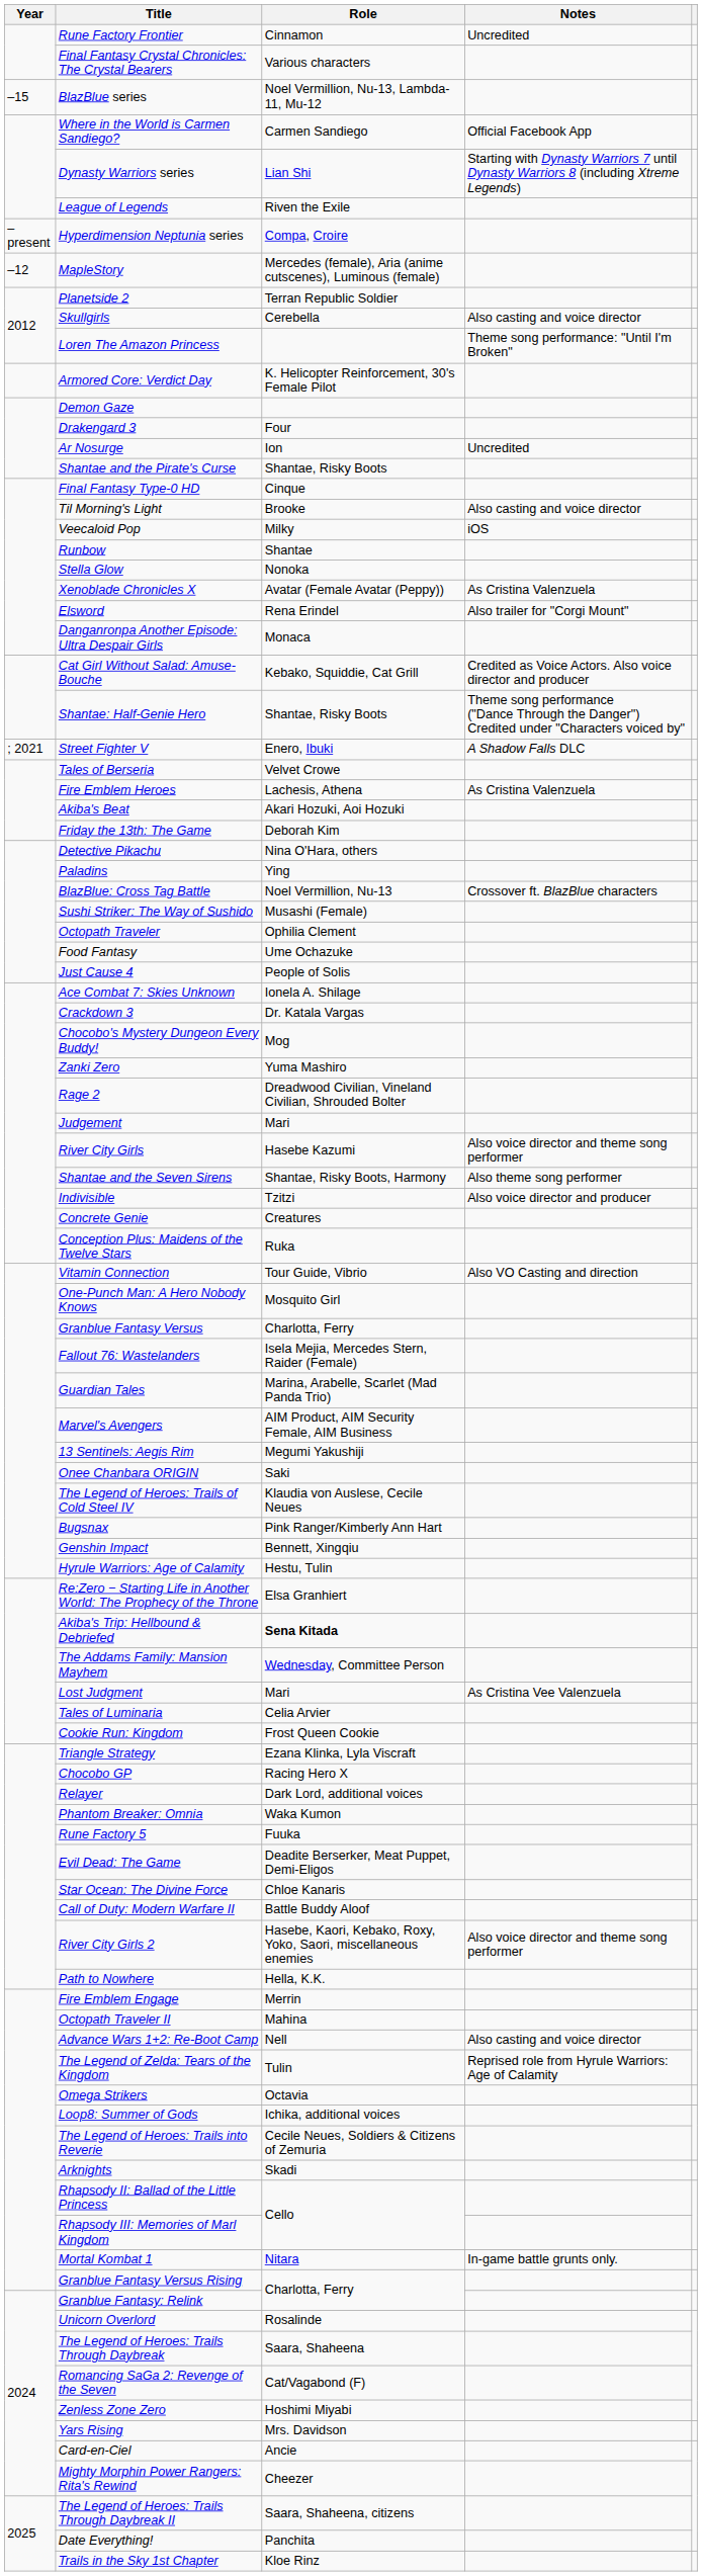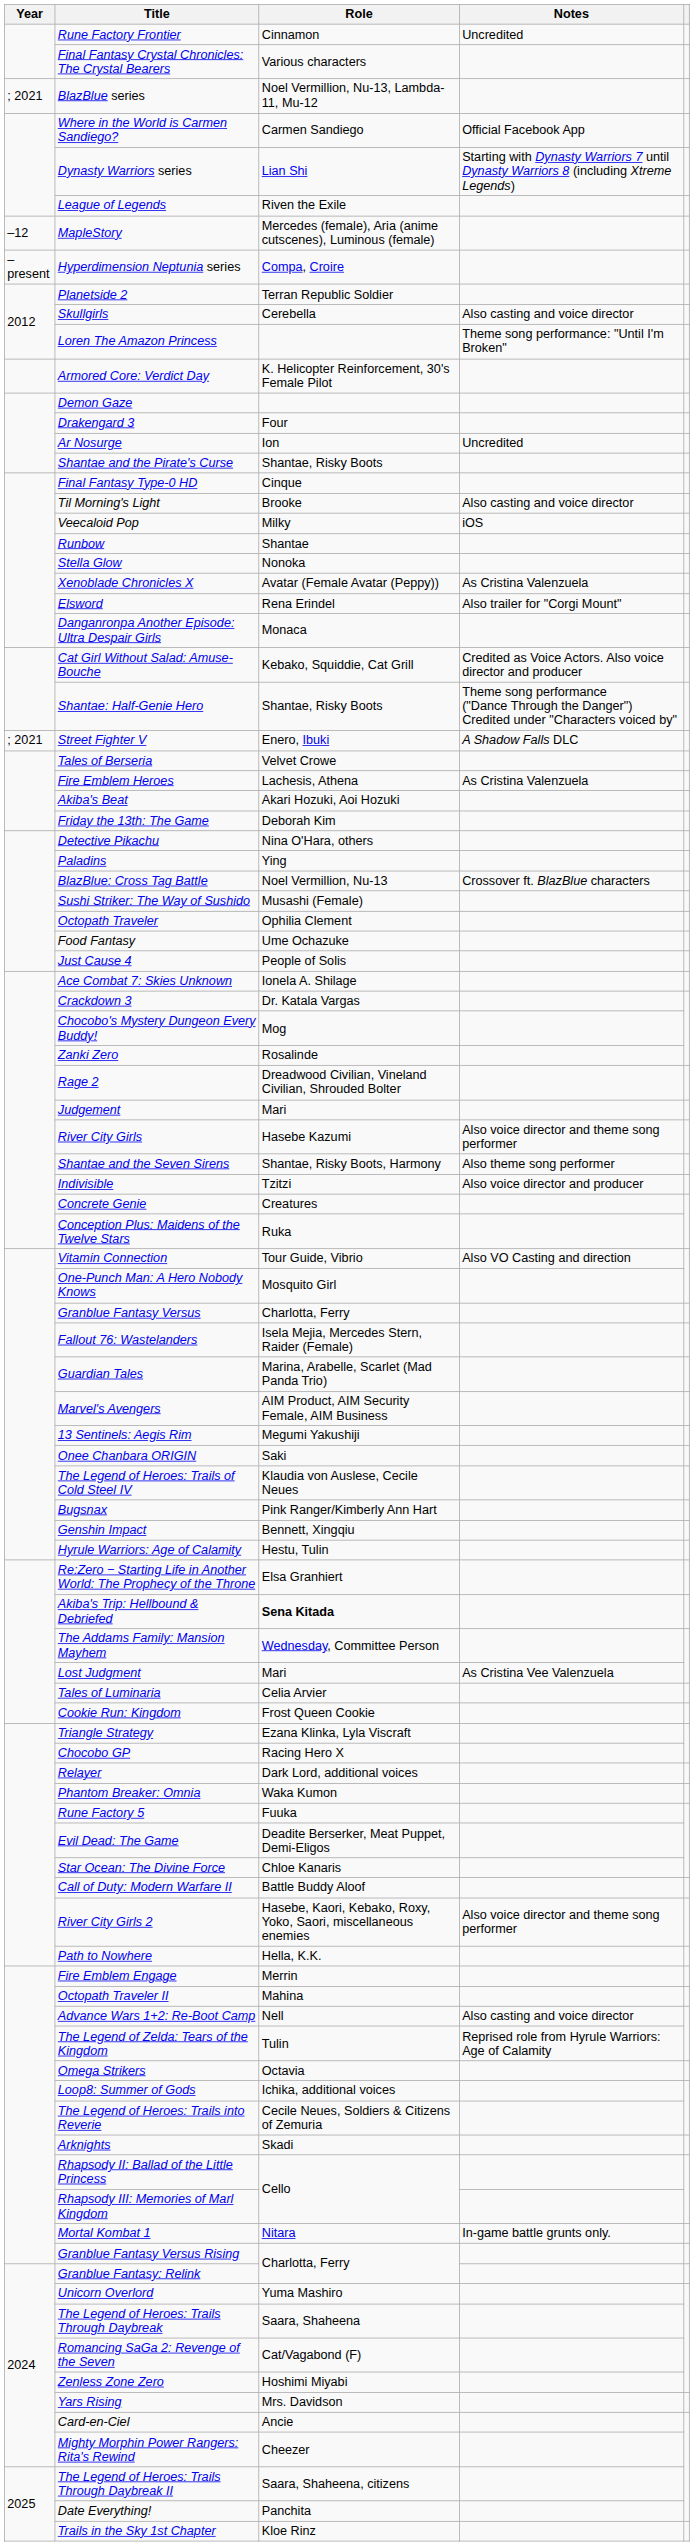 <table class="wikitable sortable plainrowheaders">
 <tr>
 <th>Year</th>
 <th>Title</th>
 <th>Role</th>
 <th class="unsortable">Notes</th>
 <th class="unsortable"></th>
 </tr>
 <tr>
 <td rowspan="2"></td>
 <td><em><a href='#'>Rune Factory Frontier</a></em></td>
 <td>Cinnamon </td>
 <td>Uncredited</td>
 <td></td>
 </tr>
 <tr>
 <td><em><a href='#'>Final Fantasy Crystal Chronicles: The Crystal Bearers</a></em></td>
 <td>Various characters</td>
 <td></td>
 <td></td>
 </tr>
 <tr>
-<td>–15</td>
+<td>; 2021</td>
 <td><em><a href='#'>BlazBlue</a></em> series</td>
 <td>Noel Vermillion, Nu-13, Lambda-11, Mu-12</td>
 <td></td>
 <td></td>
 </tr>
 <tr>
 <td rowspan="3"></td>
 <td><em><a href='#'>Where in the World is Carmen Sandiego?</a></em></td>
 <td>Carmen Sandiego</td>
 <td>Official Facebook App</td>
 <td></td>
 </tr>
 <tr>
 <td><em><a href='#'>Dynasty Warriors</a></em> series</td>
 <td><a href='#'>Lian Shi</a></td>
 <td>Starting with <em><a href='#'>Dynasty Warriors 7</a></em> until <em><a href='#'>Dynasty Warriors 8</a></em> (including <em>Xtreme Legends</em>)</td>
 <td></td>
 </tr>
 <tr>
 <td><em><a href='#'>League of Legends</a></em></td>
 <td>Riven the Exile</td>
 <td></td>
 <td></td>
 </tr>
 <tr>
-<td>–present</td>
-<td><em><a href='#'>Hyperdimension Neptunia</a></em> series</td>
-<td><a href='#'>Compa</a>, <a href='#'>Croire</a></td>
+<td>–12</td>
+<td><em><a href='#'>MapleStory</a></em></td>
+<td>Mercedes (female), Aria (anime cutscenes), Luminous (female)</td>
 <td></td>
 <td></td>
 </tr>
 <tr>
-<td>–12</td>
-<td><em><a href='#'>MapleStory</a></em></td>
-<td>Mercedes (female), Aria (anime cutscenes), Luminous (female)</td>
+<td>–present</td>
+<td><em><a href='#'>Hyperdimension Neptunia</a></em> series</td>
+<td><a href='#'>Compa</a>, <a href='#'>Croire</a></td>
 <td></td>
 <td></td>
 </tr>
 <tr>
 <td rowspan="3">2012</td>
 <td><a href='#'><em>Planetside 2</em></a></td>
 <td>Terran Republic Soldier</td>
 <td></td>
 <td></td>
 </tr>
 <tr>
 <td><em><a href='#'>Skullgirls</a></em></td>
 <td>Cerebella</td>
 <td>Also casting and voice director</td>
 <td></td>
 </tr>
 <tr>
 <td><em><a href='#'>Loren The Amazon Princess</a></em></td>
 <td></td>
 <td>Theme song performance: "Until I'm Broken"</td>
 <td></td>
 </tr>
 <tr>
 <td></td>
 <td><em><a href='#'>Armored Core: Verdict Day</a></em></td>
 <td>K. Helicopter Reinforcement, 30's Female Pilot</td>
 <td></td>
 <td></td>
 </tr>
 <tr>
 <td rowspan="4"></td>
 <td><em><a href='#'>Demon Gaze</a></em></td>
 <td></td>
 <td></td>
 <td></td>
 </tr>
 <tr>
 <td><em><a href='#'>Drakengard 3</a></em></td>
 <td>Four</td>
 <td></td>
 <td></td>
 </tr>
 <tr>
 <td><em><a href='#'>Ar Nosurge</a></em></td>
 <td>Ion</td>
 <td>Uncredited</td>
 <td></td>
 </tr>
 <tr>
 <td><em><a href='#'>Shantae and the Pirate's Curse</a></em></td>
 <td>Shantae, Risky Boots</td>
 <td></td>
 <td></td>
 </tr>
 <tr>
 <td rowspan="8"></td>
 <td><em><a href='#'>Final Fantasy Type-0 HD</a></em></td>
 <td>Cinque</td>
 <td></td>
 <td></td>
 </tr>
 <tr>
 <td><em>Til Morning's Light</em></td>
 <td>Brooke</td>
 <td>Also casting and voice director</td>
 <td></td>
 </tr>
 <tr>
 <td><em>Veecaloid Pop</em></td>
 <td>Milky</td>
 <td> iOS</td>
 <td></td>
 </tr>
 <tr>
 <td><em><a href='#'>Runbow</a></em></td>
 <td>Shantae</td>
 <td></td>
 <td></td>
 </tr>
 <tr>
 <td><em><a href='#'>Stella Glow</a></em></td>
 <td>Nonoka</td>
 <td></td>
 <td></td>
 </tr>
 <tr>
 <td><em><a href='#'>Xenoblade Chronicles X</a></em></td>
 <td>Avatar (Female Avatar (Peppy))</td>
 <td>As Cristina Valenzuela</td>
 <td></td>
 </tr>
 <tr>
 <td><em><a href='#'>Elsword</a></em></td>
 <td>Rena Erindel</td>
 <td>Also trailer for "Corgi Mount"</td>
 <td></td>
 </tr>
 <tr>
 <td><em><a href='#'>Danganronpa Another Episode: Ultra Despair Girls</a></em></td>
 <td>Monaca</td>
 <td></td>
 <td></td>
 </tr>
 <tr>
 <td rowspan="2"></td>
 <td><em><a href='#'>Cat Girl Without Salad: Amuse-Bouche</a></em></td>
 <td>Kebako, Squiddie, Cat Grill</td>
 <td>Credited as Voice Actors. Also voice director and producer</td>
 <td></td>
 </tr>
 <tr>
 <td><em><a href='#'>Shantae: Half-Genie Hero</a></em></td>
 <td>Shantae, Risky Boots</td>
 <td>Theme song performance<br>("Dance Through the Danger")<br>Credited under "Characters voiced by"</td>
 <td></td>
 </tr>
 <tr>
 <td>; 2021</td>
 <td><em><a href='#'>Street Fighter V</a></em></td>
 <td>Enero, <a href='#'>Ibuki</a></td>
 <td><em>A Shadow Falls</em> DLC</td>
 <td></td>
 </tr>
 <tr>
 <td rowspan="4"></td>
 <td><em><a href='#'>Tales of Berseria</a></em></td>
 <td>Velvet Crowe</td>
 <td></td>
 <td></td>
 </tr>
 <tr>
 <td><em><a href='#'>Fire Emblem Heroes</a></em></td>
 <td>Lachesis, Athena</td>
 <td>As Cristina Valenzuela</td>
 <td></td>
 </tr>
 <tr>
 <td><em><a href='#'>Akiba's Beat</a></em></td>
 <td>Akari Hozuki, Aoi Hozuki</td>
 <td></td>
 <td></td>
 </tr>
 <tr>
 <td><em><a href='#'>Friday the 13th: The Game</a></em></td>
 <td>Deborah Kim</td>
 <td></td>
 <td></td>
 </tr>
 <tr>
 <td rowspan="7"></td>
 <td><em><a href='#'>Detective Pikachu</a></em></td>
 <td>Nina O'Hara, others</td>
 <td></td>
 <td></td>
 </tr>
 <tr>
 <td><em><a href='#'>Paladins</a></em></td>
 <td>Ying</td>
 <td></td>
 <td></td>
 </tr>
 <tr>
 <td><em><a href='#'>BlazBlue: Cross Tag Battle</a></em></td>
 <td>Noel Vermillion, Nu-13</td>
 <td>Crossover ft. <em>BlazBlue</em> characters</td>
 <td></td>
 </tr>
 <tr>
 <td><em><a href='#'>Sushi Striker: The Way of Sushido</a></em></td>
 <td>Musashi (Female)</td>
 <td></td>
 <td></td>
 </tr>
 <tr>
 <td><em><a href='#'>Octopath Traveler</a></em></td>
 <td>Ophilia Clement</td>
 <td></td>
 <td></td>
 </tr>
 <tr>
 <td><em>Food Fantasy</em></td>
 <td>Ume Ochazuke</td>
 <td></td>
 <td></td>
 </tr>
 <tr>
 <td><em><a href='#'>Just Cause 4</a></em></td>
 <td>People of Solis</td>
 <td></td>
 <td></td>
 </tr>
 <tr>
 <td rowspan="11"></td>
 <td><em><a href='#'>Ace Combat 7: Skies Unknown</a></em></td>
 <td>Ionela A. Shilage</td>
 <td></td>
 <td></td>
 </tr>
 <tr>
 <td><em><a href='#'>Crackdown 3</a></em></td>
 <td>Dr. Katala Vargas</td>
 <td></td>
 <td rowspan="3"></td>
 </tr>
 <tr>
 <td><em><a href='#'>Chocobo's Mystery Dungeon Every Buddy!</a></em></td>
 <td>Mog</td>
 <td></td>
 </tr>
 <tr>
 <td><em><a href='#'>Zanki Zero</a></em></td>
-<td>Yuma Mashiro</td>
+<td>Rosalinde</td>
 <td></td>
 </tr>
 <tr>
 <td><em><a href='#'>Rage 2</a></em></td>
 <td>Dreadwood Civilian, Vineland Civilian, Shrouded Bolter</td>
 <td></td>
 <td></td>
 </tr>
 <tr>
 <td><em><a href='#'>Judgement</a></em></td>
 <td>Mari</td>
 <td></td>
 <td></td>
 </tr>
 <tr>
 <td><em><a href='#'>River City Girls</a></em></td>
 <td>Hasebe Kazumi</td>
 <td>Also voice director and theme song performer</td>
 <td></td>
 </tr>
 <tr>
 <td><em><a href='#'>Shantae and the Seven Sirens</a></em></td>
 <td>Shantae, Risky Boots, Harmony</td>
 <td>Also theme song performer</td>
 <td></td>
 </tr>
 <tr>
 <td><em><a href='#'>Indivisible</a></em></td>
 <td>Tzitzi</td>
 <td>Also voice director and producer</td>
 <td></td>
 </tr>
 <tr>
 <td><em><a href='#'>Concrete Genie</a></em></td>
 <td>Creatures</td>
 <td></td>
 <td rowspan="2"></td>
 </tr>
 <tr>
 <td><em><a href='#'>Conception Plus: Maidens of the Twelve Stars</a></em></td>
 <td>Ruka</td>
 <td></td>
 </tr>
 <tr>
 <td rowspan="12"></td>
 <td><em><a href='#'>Vitamin Connection</a></em></td>
 <td>Tour Guide, Vibrio</td>
 <td>Also VO Casting and direction</td>
 <td rowspan="2"></td>
 </tr>
 <tr>
 <td><em><a href='#'>One-Punch Man: A Hero Nobody Knows</a></em></td>
 <td>Mosquito Girl</td>
 <td></td>
 </tr>
 <tr>
 <td><em><a href='#'>Granblue Fantasy Versus</a></em></td>
 <td>Charlotta, Ferry</td>
 <td></td>
 <td></td>
 </tr>
 <tr>
 <td><em><a href='#'>Fallout 76: Wastelanders</a></em></td>
 <td>Isela Mejia, Mercedes Stern, Raider (Female)</td>
 <td></td>
 <td></td>
 </tr>
 <tr>
 <td><em><a href='#'>Guardian Tales</a></em></td>
 <td>Marina, Arabelle, Scarlet (Mad Panda Trio)</td>
 <td></td>
 <td></td>
 </tr>
 <tr>
 <td><a href='#'><em>Marvel's Avengers</em></a></td>
 <td>AIM Product, AIM Security Female, AIM Business</td>
 <td></td>
 <td></td>
 </tr>
 <tr>
 <td><em><a href='#'>13 Sentinels: Aegis Rim</a></em></td>
 <td>Megumi Yakushiji</td>
 <td></td>
 <td></td>
 </tr>
 <tr>
 <td><em><a href='#'>Onee Chanbara ORIGIN</a></em></td>
 <td>Saki</td>
 <td></td>
 <td></td>
 </tr>
 <tr>
 <td><em><a href='#'>The Legend of Heroes: Trails of Cold Steel IV</a></em></td>
 <td>Klaudia von Auslese, Cecile Neues</td>
 <td></td>
 <td></td>
 </tr>
 <tr>
 <td><em><a href='#'>Bugsnax</a></em></td>
 <td>Pink Ranger/Kimberly Ann Hart</td>
 <td></td>
 <td></td>
 </tr>
 <tr>
 <td><em><a href='#'>Genshin Impact</a></em></td>
 <td>Bennett, Xingqiu</td>
 <td></td>
 <td></td>
 </tr>
 <tr>
 <td><em><a href='#'>Hyrule Warriors: Age of Calamity</a></em></td>
 <td>Hestu, Tulin</td>
 <td></td>
 <td></td>
 </tr>
 <tr>
 <td rowspan="6"></td>
 <td><em><a href='#'>Re:Zero − Starting Life in Another World: The Prophecy of the Throne</a></em></td>
 <td>Elsa Granhiert</td>
 <td></td>
 <td></td>
 </tr>
 <tr>
 <td><em><a href='#'>Akiba's Trip: Hellbound & Debriefed</a></em></td>
 <td><strong>Sena Kitada</strong></td>
 <td></td>
 <td></td>
 </tr>
 <tr>
 <td><em><a href='#'>The Addams Family: Mansion Mayhem</a></em></td>
 <td><a href='#'>Wednesday</a>, Committee Person</td>
 <td></td>
 <td rowspan="2"></td>
 </tr>
 <tr>
 <td><em><a href='#'>Lost Judgment</a></em></td>
 <td>Mari</td>
 <td>As Cristina Vee Valenzuela</td>
 </tr>
 <tr>
 <td><em><a href='#'>Tales of Luminaria</a></em></td>
 <td>Celia Arvier</td>
 <td></td>
 <td></td>
 </tr>
 <tr>
 <td><em><a href='#'>Cookie Run: Kingdom</a></em></td>
 <td>Frost Queen Cookie</td>
 <td></td>
 <td></td>
 </tr>
 <tr>
 <td rowspan="10"></td>
 <td><em><a href='#'>Triangle Strategy</a></em></td>
 <td>Ezana Klinka, Lyla Viscraft</td>
 <td></td>
 <td rowspan="2"></td>
 </tr>
 <tr>
 <td><em><a href='#'>Chocobo GP</a></em></td>
 <td>Racing Hero X</td>
 <td></td>
 </tr>
 <tr>
 <td><em><a href='#'>Relayer</a></em></td>
 <td>Dark Lord, additional voices</td>
 <td></td>
 <td></td>
 </tr>
 <tr>
 <td><em><a href='#'>Phantom Breaker: Omnia</a></em></td>
 <td>Waka Kumon</td>
 <td></td>
 <td></td>
 </tr>
 <tr>
 <td><em><a href='#'>Rune Factory 5</a></em></td>
 <td>Fuuka</td>
 <td></td>
 <td rowspan="3"></td>
 </tr>
 <tr>
 <td><em><a href='#'>Evil Dead: The Game</a></em></td>
 <td>Deadite Berserker, Meat Puppet, Demi-Eligos</td>
 <td></td>
 </tr>
 <tr>
 <td><em><a href='#'>Star Ocean: The Divine Force</a></em></td>
 <td>Chloe Kanaris</td>
 <td></td>
 </tr>
 <tr>
 <td><a href='#'><em>Call of Duty: Modern Warfare II</em></a></td>
 <td>Battle Buddy Aloof</td>
 <td></td>
 <td></td>
 </tr>
 <tr>
 <td><em><a href='#'>River City Girls 2</a></em></td>
 <td>Hasebe, Kaori, Kebako, Roxy, Yoko, Saori, miscellaneous enemies</td>
 <td>Also voice director and theme song performer</td>
 <td></td>
 </tr>
 <tr>
 <td><em><a href='#'>Path to Nowhere</a></em></td>
 <td>Hella, K.K.</td>
 <td></td>
 <td></td>
 </tr>
 <tr>
 <td rowspan="12"></td>
 <td><em><a href='#'>Fire Emblem Engage</a></em></td>
 <td>Merrin</td>
 <td></td>
 <td></td>
 </tr>
 <tr>
 <td><em><a href='#'>Octopath Traveler II</a></em></td>
 <td>Mahina</td>
 <td></td>
 <td></td>
 </tr>
 <tr>
 <td><em><a href='#'>Advance Wars 1+2: Re-Boot Camp</a></em></td>
 <td>Nell</td>
 <td>Also casting and voice director</td>
 <td rowspan="2"></td>
 </tr>
 <tr>
 <td><em><a href='#'>The Legend of Zelda: Tears of the Kingdom</a></em></td>
 <td>Tulin</td>
 <td>Reprised role from Hyrule Warriors: Age of Calamity</td>
 </tr>
 <tr>
 <td><em><a href='#'>Omega Strikers</a></em></td>
 <td>Octavia</td>
 <td></td>
 <td></td>
 </tr>
 <tr>
 <td><em><a href='#'>Loop8: Summer of Gods</a></em></td>
 <td>Ichika, additional voices</td>
 <td></td>
 <td rowspan="2"></td>
 </tr>
 <tr>
 <td><em><a href='#'>The Legend of Heroes: Trails into Reverie</a></em></td>
 <td>Cecile Neues, Soldiers & Citizens of Zemuria</td>
 <td></td>
 </tr>
 <tr>
 <td><em><a href='#'>Arknights</a></em></td>
 <td>Skadi</td>
 <td></td>
 <td></td>
 </tr>
 <tr>
 <td><em><a href='#'>Rhapsody II: Ballad of the Little Princess</a></em></td>
 <td rowspan="2">Cello</td>
 <td></td>
 <td rowspan="2"></td>
 </tr>
 <tr>
 <td><em><a href='#'>Rhapsody III: Memories of Marl Kingdom</a></em></td>
 <td></td>
 </tr>
 <tr>
 <td><em><a href='#'>Mortal Kombat 1</a></em></td>
 <td><a href='#'>Nitara</a></td>
 <td>In-game battle grunts only.</td>
 <td></td>
 </tr>
 <tr>
 <td><a href='#'><em>Granblue Fantasy Versus Rising</em></a></td>
 <td rowspan="2">Charlotta, Ferry</td>
 <td></td>
 <td></td>
 </tr>
 <tr>
 <td rowspan="8">2024</td>
 <td><em><a href='#'>Granblue Fantasy: Relink</a></em></td>
 <td></td>
 <td></td>
 </tr>
 <tr>
 <td><em><a href='#'>Unicorn Overlord</a></em></td>
-<td>Rosalinde</td>
+<td>Yuma Mashiro</td>
 <td></td>
 <td rowspan="4"></td>
 </tr>
 <tr>
 <td><em><a href='#'>The Legend of Heroes: Trails Through Daybreak</a></em></td>
 <td>Saara, Shaheena</td>
 <td></td>
 </tr>
 <tr>
 <td><em><a href='#'>Romancing SaGa 2: Revenge of the Seven</a></em></td>
 <td>Cat/Vagabond (F)</td>
 <td></td>
 </tr>
 <tr>
 <td><a href='#'><em>Zenless Zone Zero</em></a></td>
 <td>Hoshimi Miyabi</td>
 <td></td>
 </tr>
 <tr>
 <td><em><a href='#'>Yars Rising</a></em></td>
 <td>Mrs. Davidson</td>
 <td></td>
 <td></td>
 </tr>
 <tr>
 <td><em>Card-en-Ciel</em></td>
 <td>Ancie</td>
 <td></td>
 <td rowspan="4"></td>
 </tr>
 <tr>
 <td><em><a href='#'>Mighty Morphin Power Rangers: Rita's Rewind</a></em></td>
 <td>Cheezer</td>
 <td></td>
 </tr>
 <tr>
 <td rowspan="3">2025</td>
 <td><em><a href='#'>The Legend of Heroes: Trails Through Daybreak II</a></em></td>
 <td>Saara, Shaheena, citizens</td>
 <td></td>
 </tr>
 <tr>
 <td><em>Date Everything!</em></td>
 <td>Panchita</td>
 <td></td>
 </tr>
 <tr>
 <td><em><a href='#'>Trails in the Sky 1st Chapter</a></em></td>
 <td>Kloe Rinz</td>
 <td></td>
 <td></td>
 </tr>
 </table>
